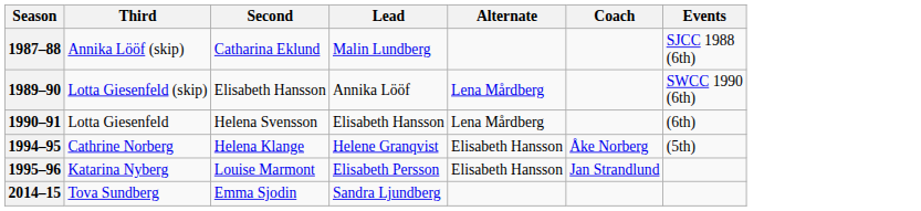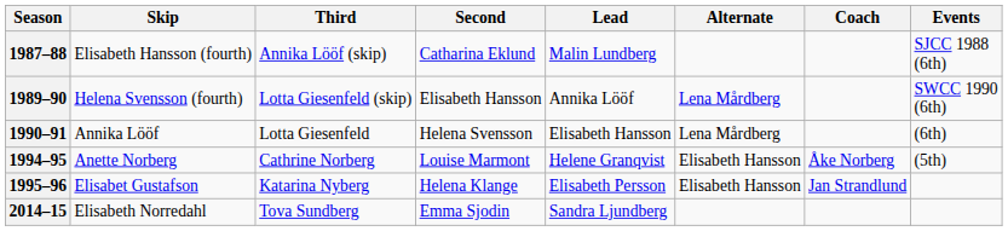 <table class="wikitable">
 <tr>
 <th scope="col">Season</th>
+<th scope="col">Skip</th>
 <th scope="col">Third</th>
 <th scope="col">Second</th>
 <th scope="col">Lead</th>
 <th scope="col">Alternate</th>
 <th scope="col">Coach</th>
 <th scope="col">Events</th>
 </tr>
 <tr>
 <th scope="row">1987–88</th>
+<td>Elisabeth Hansson (fourth)</td>
 <td><a href='#'>Annika Lööf</a> (skip)</td>
 <td><a href='#'>Catharina Eklund</a></td>
 <td><a href='#'>Malin Lundberg</a></td>
 <td></td>
 <td></td>
 <td><a href='#'>SJCC</a> 1988 <br> (6th)</td>
 </tr>
 <tr>
 <th scope="row">1989–90</th>
+<td><a href='#'>Helena Svensson</a> (fourth)</td>
 <td><a href='#'>Lotta Giesenfeld</a> (skip)</td>
 <td>Elisabeth Hansson</td>
 <td>Annika Lööf</td>
 <td><a href='#'>Lena Mårdberg</a></td>
 <td></td>
 <td><a href='#'>SWCC</a> 1990 <br> (6th)</td>
 </tr>
 <tr>
 <th scope="row">1990–91</th>
+<td>Annika Lööf</td>
 <td>Lotta Giesenfeld</td>
 <td>Helena Svensson</td>
 <td>Elisabeth Hansson</td>
 <td>Lena Mårdberg</td>
 <td></td>
 <td> (6th)</td>
 </tr>
 <tr>
 <th scope="row">1994–95</th>
+<td><a href='#'>Anette Norberg</a></td>
 <td><a href='#'>Cathrine Norberg</a></td>
-<td><a href='#'>Helena Klange</a></td>
+<td><a href='#'>Louise Marmont</a></td>
 <td><a href='#'>Helene Granqvist</a></td>
 <td>Elisabeth Hansson</td>
 <td><a href='#'>Åke Norberg</a></td>
 <td> (5th)</td>
 </tr>
 <tr>
 <th scope="row">1995–96</th>
+<td><a href='#'>Elisabet Gustafson</a></td>
 <td><a href='#'>Katarina Nyberg</a></td>
-<td><a href='#'>Louise Marmont</a></td>
+<td><a href='#'>Helena Klange</a></td>
 <td><a href='#'>Elisabeth Persson</a></td>
 <td>Elisabeth Hansson</td>
 <td><a href='#'>Jan Strandlund</a></td>
 <td> </td>
 </tr>
 <tr>
 <th scope="row">2014–15</th>
+<td>Elisabeth Norredahl</td>
 <td><a href='#'>Tova Sundberg</a></td>
 <td><a href='#'>Emma Sjodin</a></td>
 <td><a href='#'>Sandra Ljundberg</a></td>
 <td></td>
 <td></td>
 <td></td>
 </tr>
 </table>
